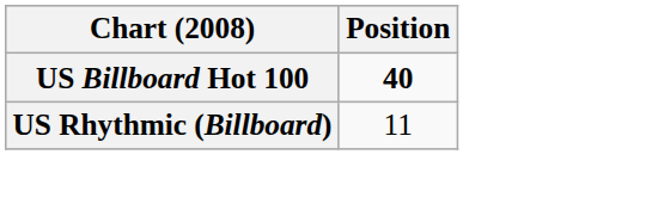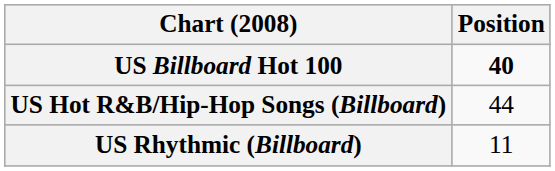 <table class="wikitable plainrowheaders" style="text-align:center">
 <tr>
 <th scope="col">Chart (2008)</th>
 <th scope="col">Position</th>
 </tr>
 <tr>
 <th scope="row">US <em>Billboard</em> Hot 100</th>
 <td><strong>40</strong></td>
 </tr>
 <tr>
+<th scope="row">US Hot R&B/Hip-Hop Songs (<em>Billboard</em>)</th>
+<td>44</td>
+</tr>
+<tr>
 <th scope="row">US Rhythmic (<em>Billboard</em>)</th>
 <td>11</td>
 </tr>
 </table>
